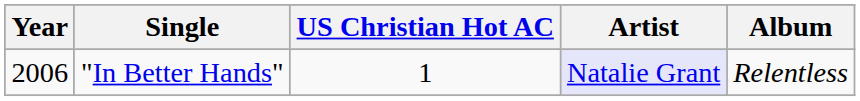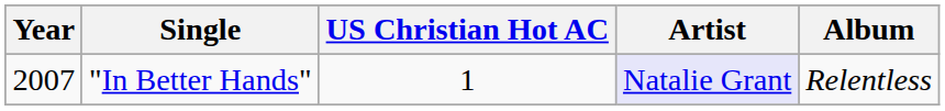 <table class="wikitable" style="text-align:center;">
 <tr>
 <th>Year</th>
 <th>Single</th>
 <th><a href='#'>US Christian Hot AC</a></th>
 <th>Artist</th>
 <th>Album</th>
 </tr>
 <tr>
-<td>2006</td>
+<td>2007</td>
 <td>"<a href='#'>In Better Hands</a>"</td>
 <td>1</td>
 <td style="background: lavender;"><a href='#'>Natalie Grant</a></td>
 <td><em>Relentless</em></td>
 </tr>
 </table>
